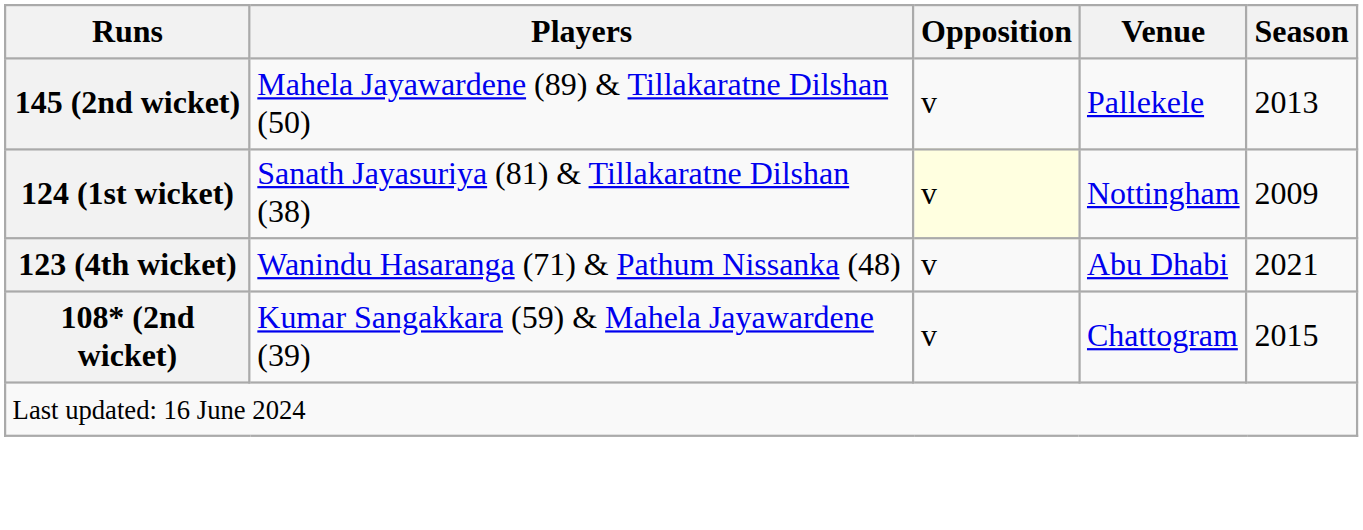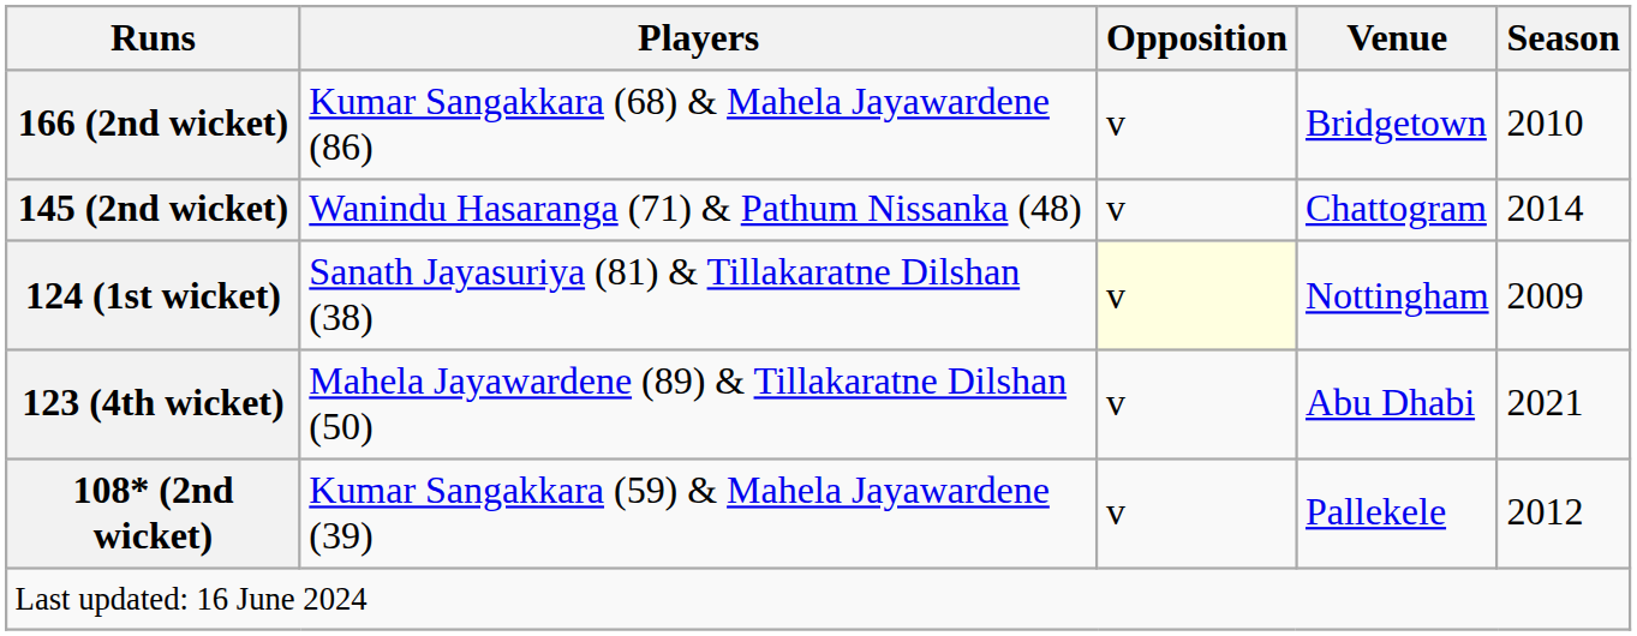 <table class="wikitable"style="font-size: 90%">
 <tr>
 <th scope="col"><strong>Runs</strong></th>
 <th scope="col"><strong>Players</strong></th>
 <th scope="col"><strong>Opposition</strong></th>
 <th scope="col"><strong>Venue</strong></th>
 <th scope="col"><strong>Season</strong></th>
 </tr>
 <tr>
+<th>166 (2nd wicket)</th>
+<td><a href='#'>Kumar Sangakkara</a> (68) & <a href='#'>Mahela Jayawardene</a> (86)</td>
+<td>v </td>
+<td><a href='#'>Bridgetown</a></td>
+<td>2010</td>
+</tr>
+<tr>
 <th>145 (2nd wicket)</th>
-<td><a href='#'>Mahela Jayawardene</a> (89) & <a href='#'>Tillakaratne Dilshan</a> (50)</td>
+<td><a href='#'>Wanindu Hasaranga</a> (71) & <a href='#'>Pathum Nissanka</a> (48)</td>
 <td>v </td>
-<td><a href='#'>Pallekele</a></td>
-<td>2013</td>
+<td><a href='#'>Chattogram</a></td>
+<td>2014</td>
 </tr>
 <tr>
 <th>124 (1st wicket)</th>
 <td><a href='#'>Sanath Jayasuriya</a> (81) & <a href='#'>Tillakaratne Dilshan</a> (38)</td>
 <td style="background: lightyellow;">v </td>
 <td><a href='#'>Nottingham</a></td>
 <td>2009</td>
 </tr>
 <tr>
 <th>123 (4th wicket)</th>
-<td><a href='#'>Wanindu Hasaranga</a> (71) & <a href='#'>Pathum Nissanka</a> (48)</td>
+<td><a href='#'>Mahela Jayawardene</a> (89) & <a href='#'>Tillakaratne Dilshan</a> (50)</td>
 <td>v </td>
 <td><a href='#'>Abu Dhabi</a></td>
 <td>2021</td>
 </tr>
 <tr>
 <th>108* (2nd wicket)</th>
 <td><a href='#'>Kumar Sangakkara</a> (59) & <a href='#'>Mahela Jayawardene</a> (39)</td>
 <td>v </td>
-<td><a href='#'>Chattogram</a></td>
-<td>2015</td>
+<td><a href='#'>Pallekele</a></td>
+<td>2012</td>
 </tr>
 <tr>
 <td colspan="5"><small>Last updated: 16 June 2024</small></td>
 </tr>
 </table>
